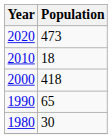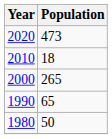 <table class="wikitable">
 <tr>
 <th>Year</th>
 <th>Population</th>
 </tr>
 <tr>
 <td><a href='#'>2020</a></td>
 <td>473</td>
 </tr>
 <tr>
 <td><a href='#'>2010</a></td>
 <td>18</td>
 </tr>
 <tr>
 <td><a href='#'>2000</a></td>
-<td>418</td>
+<td>265</td>
 </tr>
 <tr>
 <td><a href='#'>1990</a></td>
 <td>65</td>
 </tr>
 <tr>
 <td><a href='#'>1980</a></td>
-<td>30</td>
+<td>50</td>
 </tr>
 <tr>
 </tr>
 </table>
